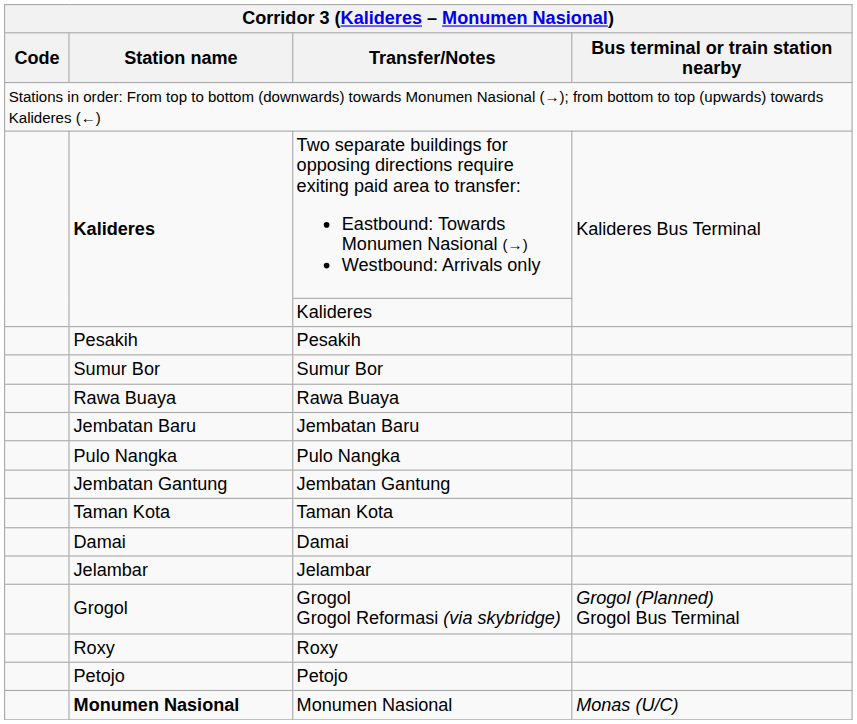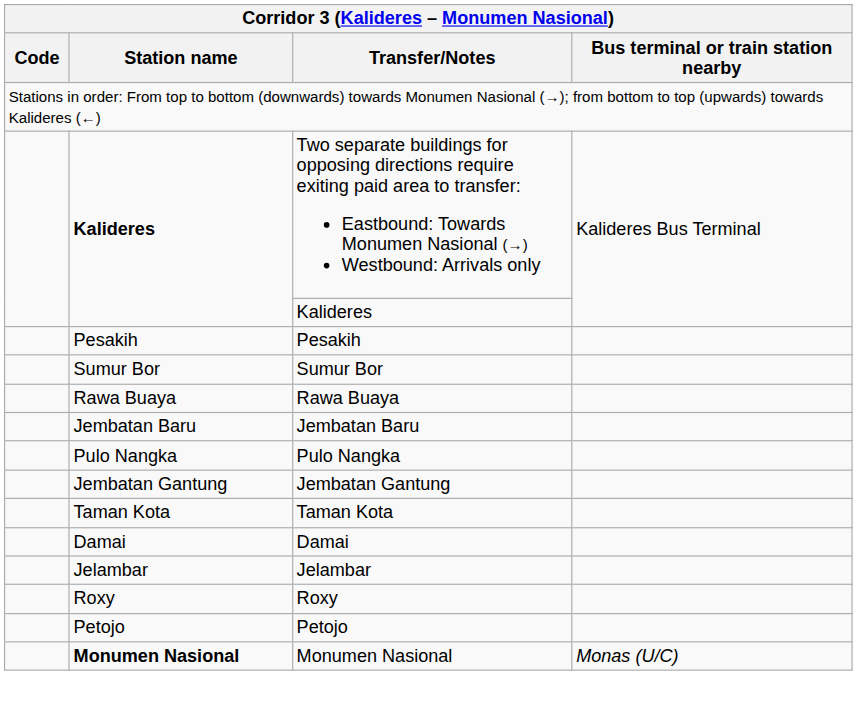 <table class="wikitable" style="font-size:100%">
 <tr>
 <th colspan="4" align="left"> Corridor 3 (<a href='#'>Kalideres</a> – <a href='#'>Monumen Nasional</a>)</th>
 </tr>
 <tr>
 <th width="50">Code</th>
 <th width="190">Station name</th>
 <th width="240">Transfer/Notes</th>
 <th width="240">Bus terminal or train station nearby</th>
 </tr>
 <tr>
 <td colspan="4"><small>Stations in order: From top to bottom (downwards) towards Monumen Nasional (→); from bottom to top (upwards) towards Kalideres (←)</small></td>
 </tr>
 <tr>
 <td rowspan="2" align="center"><strong></strong></td>
 <td rowspan="2"><strong>Kalideres</strong></td>
 <td>Two separate buildings for opposing directions require exiting paid area to transfer:<br><ul><li>Eastbound: Towards Monumen Nasional <small>(→)</small></li><li>Westbound: Arrivals only</li></ul></td>
 <td rowspan="2"> Kalideres Bus Terminal</td>
 </tr>
 <tr>
 <td> Kalideres</td>
 </tr>
 <tr>
 <td align="center"><strong></strong></td>
 <td>Pesakih</td>
 <td> Pesakih</td>
 <td></td>
 </tr>
 <tr>
 <td align="center"><strong></strong></td>
 <td>Sumur Bor</td>
 <td> Sumur Bor</td>
 <td></td>
 </tr>
 <tr>
 <td align="center"><strong></strong></td>
 <td>Rawa Buaya</td>
 <td>  Rawa Buaya</td>
 <td></td>
 </tr>
 <tr>
 <td align="center"><strong></strong></td>
 <td>Jembatan Baru</td>
 <td>  Jembatan Baru</td>
 <td></td>
 </tr>
 <tr>
 <td align="center"><strong></strong></td>
 <td>Pulo Nangka</td>
 <td>  Pulo Nangka</td>
 <td></td>
 </tr>
 <tr>
 <td align="center"><strong></strong></td>
 <td>Jembatan Gantung</td>
 <td>  Jembatan Gantung</td>
 <td></td>
 </tr>
 <tr>
 <td align="center"><strong></strong></td>
 <td>Taman Kota</td>
 <td>  Taman Kota</td>
 <td> </td>
 </tr>
 <tr>
 <td align="center"><strong></strong><br><strong></strong></td>
 <td>Damai</td>
 <td>    Damai</td>
 <td> </td>
 </tr>
 <tr>
 <td align="center"><strong></strong><br><strong></strong></td>
 <td>Jelambar</td>
 <td>    Jelambar</td>
 <td></td>
 </tr>
 <tr>
 <td align="center"><strong></strong></td>
-<td>Grogol</td>
-<td>  Grogol<br>   Grogol Reformasi <em>(via skybridge)</em></td>
-<td> <em>Grogol (Planned)</em><br> Grogol Bus Terminal</td>
-</tr>
-<tr>
-<td align="center"><strong></strong></td>
 <td>Roxy</td>
 <td>  Roxy</td>
 <td></td>
 </tr>
 <tr>
 <td align="center"><strong></strong></td>
 <td>Petojo</td>
 <td>    Petojo</td>
 <td></td>
 </tr>
 <tr>
 <td align="center"><strong></strong><br><strong></strong></td>
 <td><strong>Monumen Nasional</strong></td>
 <td>    Monumen Nasional</td>
 <td> <em>Monas (U/C)</em></td>
 </tr>
 </table>
